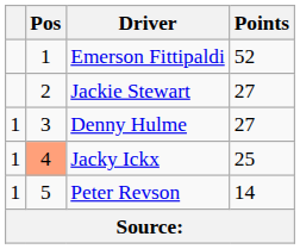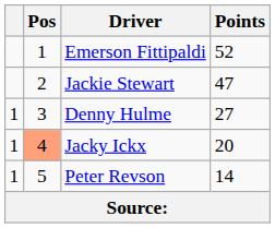 <table class="wikitable" style="font-size: 95%;">
 <tr>
 <th></th>
 <th>Pos</th>
 <th>Driver</th>
 <th>Points</th>
 </tr>
 <tr>
 <td align="left"></td>
 <td align="center">1</td>
 <td> <a href='#'>Emerson Fittipaldi</a></td>
 <td align="left">52</td>
 </tr>
 <tr>
 <td align="left"></td>
 <td align="center">2</td>
 <td> <a href='#'>Jackie Stewart</a></td>
-<td align="left">27</td>
+<td align="left">47</td>
 </tr>
 <tr>
 <td align="left"> 1</td>
 <td align="center">3</td>
 <td> <a href='#'>Denny Hulme</a></td>
 <td align="left">27</td>
 </tr>
 <tr>
 <td align="left"> 1</td>
 <td align="center" style="background: lightsalmon;">4</td>
 <td> <a href='#'>Jacky Ickx</a></td>
-<td align="left">25</td>
+<td align="left">20</td>
 </tr>
 <tr>
 <td align="left"> 1</td>
 <td align="center">5</td>
 <td> <a href='#'>Peter Revson</a></td>
 <td align="left">14</td>
 </tr>
 <tr>
 <th colspan=4>Source: </th>
 </tr>
 </table>
